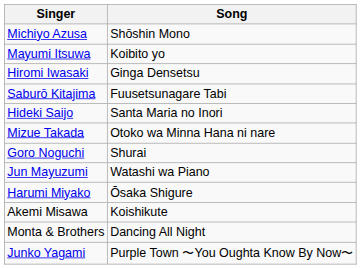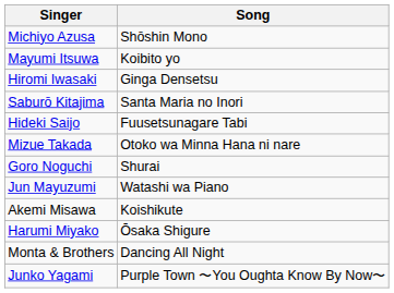 <table class="wikitable">
 <tr>
 <th>Singer</th>
 <th>Song</th>
 </tr>
 <tr>
 <td><a href='#'>Michiyo Azusa</a></td>
 <td>Shōshin Mono</td>
 </tr>
 <tr>
 <td><a href='#'>Mayumi Itsuwa</a></td>
 <td>Koibito yo</td>
 </tr>
 <tr>
 <td><a href='#'>Hiromi Iwasaki</a></td>
 <td>Ginga Densetsu</td>
 </tr>
 <tr>
 <td><a href='#'>Saburō Kitajima</a></td>
-<td>Fuusetsunagare Tabi</td>
+<td>Santa Maria no Inori</td>
 </tr>
 <tr>
 <td><a href='#'>Hideki Saijo</a></td>
-<td>Santa Maria no Inori</td>
+<td>Fuusetsunagare Tabi</td>
 </tr>
 <tr>
 <td><a href='#'>Mizue Takada</a></td>
 <td>Otoko wa Minna Hana ni nare</td>
 </tr>
 <tr>
 <td><a href='#'>Goro Noguchi</a></td>
 <td>Shurai</td>
 </tr>
 <tr>
 <td><a href='#'>Jun Mayuzumi</a></td>
 <td>Watashi wa Piano</td>
 </tr>
 <tr>
+<td>Akemi Misawa</td>
+<td>Koishikute</td>
+</tr>
+<tr>
 <td><a href='#'>Harumi Miyako</a></td>
 <td>Ōsaka Shigure</td>
-</tr>
-<tr>
-<td>Akemi Misawa</td>
-<td>Koishikute</td>
 </tr>
 <tr>
 <td>Monta & Brothers</td>
 <td>Dancing All Night</td>
 </tr>
 <tr>
 <td><a href='#'>Junko Yagami</a></td>
 <td>Purple Town 〜You Oughta Know By Now〜</td>
 </tr>
 </table>
